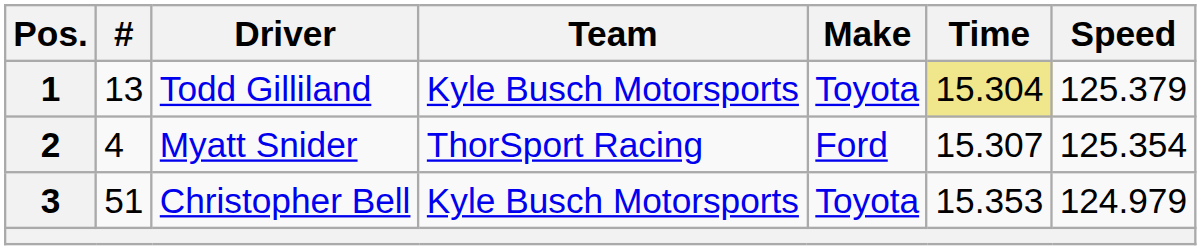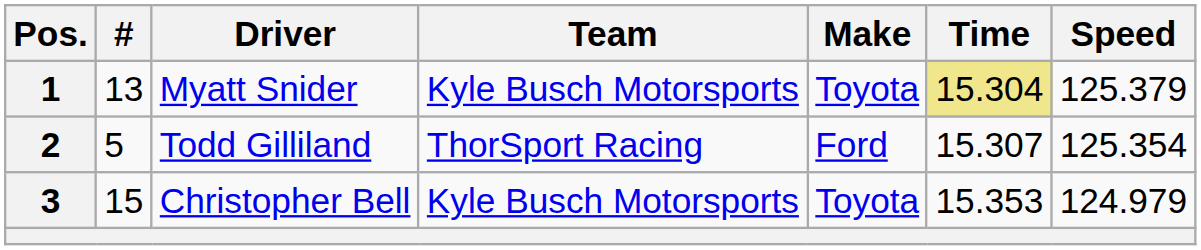 <table class="wikitable" style="font-size: 95%;">
 <tr>
 <th>Pos.</th>
 <th>#</th>
 <th>Driver</th>
 <th>Team</th>
 <th>Make</th>
 <th>Time</th>
 <th>Speed</th>
 </tr>
 <tr>
 <th>1</th>
 <td>13</td>
-<td><a href='#'>Todd Gilliland</a></td>
+<td><a href='#'>Myatt Snider</a></td>
 <td><a href='#'>Kyle Busch Motorsports</a></td>
 <td><a href='#'>Toyota</a></td>
 <td style="background: khaki;">15.304</td>
 <td>125.379</td>
 </tr>
 <tr>
 <th>2</th>
-<td>4</td>
-<td><a href='#'>Myatt Snider</a></td>
+<td>5</td>
+<td><a href='#'>Todd Gilliland</a></td>
 <td><a href='#'>ThorSport Racing</a></td>
 <td><a href='#'>Ford</a></td>
 <td>15.307</td>
 <td>125.354</td>
 </tr>
 <tr>
 <th>3</th>
-<td>51</td>
+<td>15</td>
 <td><a href='#'>Christopher Bell</a></td>
 <td><a href='#'>Kyle Busch Motorsports</a></td>
 <td><a href='#'>Toyota</a></td>
 <td>15.353</td>
 <td>124.979</td>
 </tr>
 <tr>
 <th colspan="7"></th>
 </tr>
 </table>
